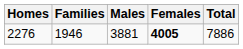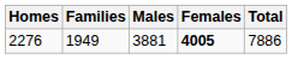 <table class="wikitable">
 <tr>
 <th>Homes</th>
 <th>Families</th>
 <th>Males</th>
 <th>Females</th>
 <th>Total</th>
 </tr>
 <tr>
 <td>2276</td>
-<td>1946</td>
+<td>1949</td>
 <td>3881</td>
 <td><strong>4005</strong></td>
 <td>7886</td>
 </tr>
 </table>
